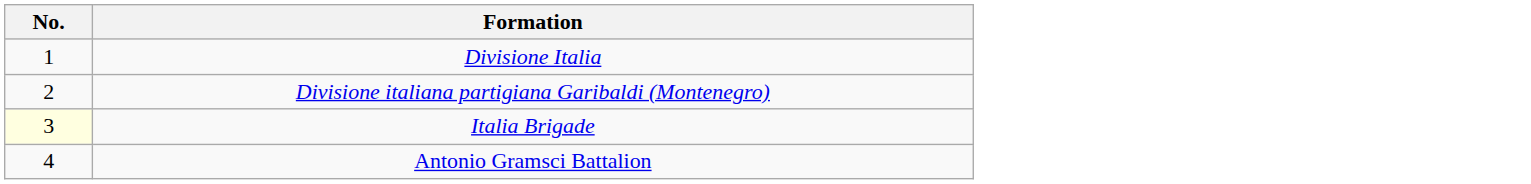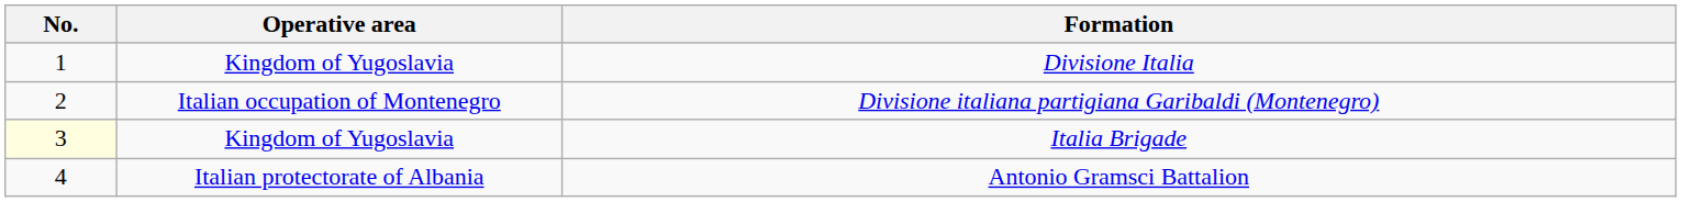 <table class="wikitable" style="text-align:center;">
 <tr>
 <th width="5%" align="center">No.</th>
+<th width="20%" align="center">Operative area</th>
 <th width="50%" align="center">Formation</th>
 </tr>
 <tr>
 <td align="center">1</td>
+<td><a href='#'>Kingdom of Yugoslavia</a></td>
 <td><em><a href='#'>Divisione Italia</a></em></td>
 </tr>
 <tr>
 <td align="center">2</td>
+<td><a href='#'>Italian occupation of Montenegro</a></td>
 <td><em><a href='#'>Divisione italiana partigiana Garibaldi (Montenegro)</a></em></td>
 </tr>
 <tr>
 <td align="center" style="background: lightyellow;">3</td>
+<td><a href='#'>Kingdom of Yugoslavia</a></td>
 <td><em><a href='#'>Italia Brigade</a></td>
 </tr>
 <tr>
 <td align="center">4</td>
+<td><a href='#'>Italian protectorate of Albania</a></td>
 <td><a href='#'>Antonio Gramsci Battalion</a></td>
 </tr>
 </table>
